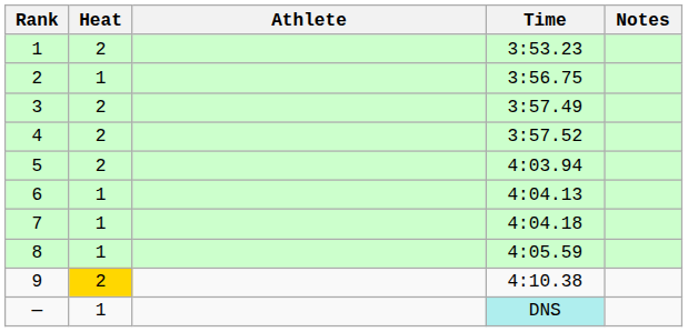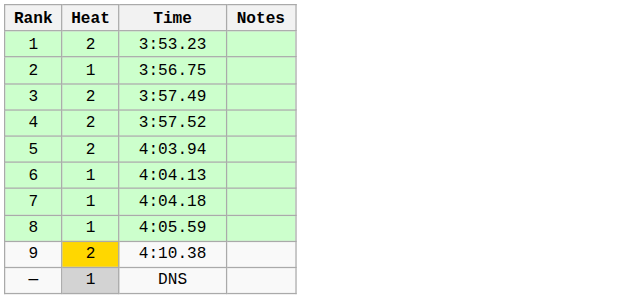 <table class="wikitable" style="text-align:center">
 <tr>
 <th width=40>Rank</th>
 <th width=40>Heat</th>
-<th width=250>Athlete</th>
 <th width=80>Time</th>
 <th width=50>Notes</th>
 </tr>
 <tr bgcolor="ccffcc">
 <td>1</td>
 <td>2</td>
-<td align=left></td>
 <td>3:53.23</td>
 <td></td>
 </tr>
 <tr bgcolor="ccffcc">
 <td>2</td>
 <td>1</td>
-<td align=left></td>
 <td>3:56.75</td>
 <td></td>
 </tr>
 <tr bgcolor="ccffcc">
 <td>3</td>
 <td>2</td>
-<td align=left></td>
 <td>3:57.49</td>
 <td></td>
 </tr>
 <tr bgcolor="ccffcc">
 <td>4</td>
 <td>2</td>
-<td align=left></td>
 <td>3:57.52</td>
 <td></td>
 </tr>
 <tr bgcolor="ccffcc">
 <td>5</td>
 <td>2</td>
-<td align=left></td>
 <td>4:03.94</td>
 <td></td>
 </tr>
 <tr bgcolor="ccffcc">
 <td>6</td>
 <td>1</td>
-<td align=left></td>
 <td>4:04.13</td>
 <td></td>
 </tr>
 <tr bgcolor="ccffcc">
 <td>7</td>
 <td>1</td>
-<td align=left></td>
 <td>4:04.18</td>
 <td></td>
 </tr>
 <tr bgcolor="ccffcc">
 <td>8</td>
 <td>1</td>
-<td align=left></td>
 <td>4:05.59</td>
 <td></td>
 </tr>
 <tr>
 <td>9</td>
 <td style="background: gold;">2</td>
-<td align=left></td>
 <td>4:10.38</td>
 <td></td>
 </tr>
 <tr>
 <td>—</td>
-<td>1</td>
-<td align=left></td>
-<td style="background: paleturquoise;">DNS</td>
+<td style="background: lightgrey;">1</td>
+<td>DNS</td>
 <td></td>
 </tr>
 </table>
